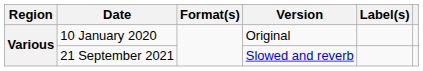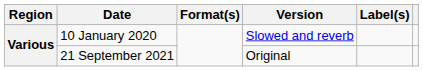 <table class="wikitable plainrowheaders">
 <tr>
 <th scope="col">Region</th>
 <th scope="col">Date</th>
 <th scope="col">Format(s)</th>
 <th>Version</th>
 <th scope="col">Label(s)</th>
 <th scope="col"></th>
 </tr>
 <tr>
 <th rowspan="2" scope="row">Various</th>
 <td>10 January 2020</td>
 <td rowspan="2"></td>
-<td>Original</td>
+<td><a href='#'>Slowed and reverb</a></td>
 <td></td>
 <td style="text-align:center;"></td>
 </tr>
 <tr>
 <td>21 September 2021</td>
-<td><a href='#'>Slowed and reverb</a></td>
+<td>Original</td>
 <td></td>
 <td></td>
 </tr>
 </table>
